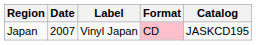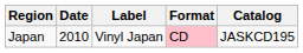 <table class="wikitable">
 <tr>
 <th>Region</th>
 <th>Date</th>
 <th>Label</th>
 <th>Format</th>
 <th>Catalog</th>
 </tr>
 <tr>
 <td>Japan</td>
-<td>2007</td>
+<td>2010</td>
 <td>Vinyl Japan</td>
 <td style="background: pink;">CD</td>
 <td>JASKCD195</td>
 </tr>
 </table>
